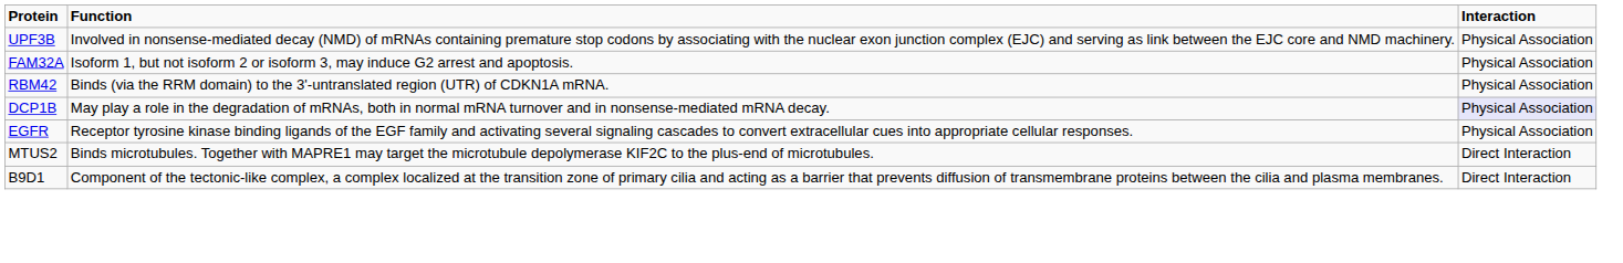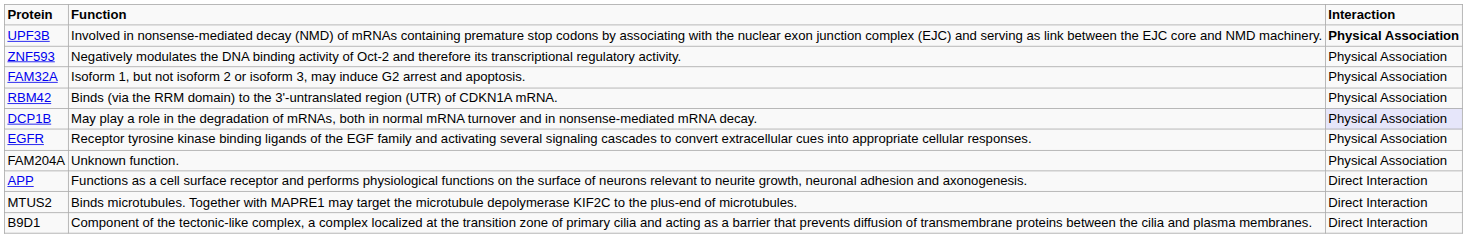 <table class="wikitable">
 <tr>
 <td><strong>Protein</strong></td>
 <td><strong>Function</strong></td>
 <td><strong>Interaction</strong></td>
 </tr>
 <tr>
 <td><a href='#'>UPF3B</a></td>
 <td>Involved in nonsense-mediated decay (NMD) of mRNAs containing premature stop codons by associating with the nuclear exon junction complex (EJC) and serving as link between the EJC core and NMD  machinery.</td>
+<td><strong>Physical Association</strong></td>
+</tr>
+<tr>
+<td><a href='#'>ZNF593</a></td>
+<td>Negatively modulates the DNA binding activity of Oct-2 and therefore its transcriptional regulatory activity.</td>
 <td>Physical Association</td>
 </tr>
 <tr>
 <td><a href='#'>FAM32A</a></td>
 <td>Isoform 1, but not isoform 2 or isoform 3, may induce G2 arrest and apoptosis.</td>
 <td>Physical Association</td>
 </tr>
 <tr>
 <td><a href='#'>RBM42</a></td>
 <td>Binds (via the RRM domain) to the 3'-untranslated region  (UTR) of CDKN1A mRNA.</td>
 <td>Physical Association</td>
 </tr>
 <tr>
 <td><a href='#'>DCP1B</a></td>
 <td>May play a role in the degradation of mRNAs, both in normal mRNA turnover and in nonsense-mediated mRNA decay.</td>
 <td style="background: lavender;">Physical Association</td>
 </tr>
 <tr>
 <td><a href='#'>EGFR</a></td>
 <td>Receptor tyrosine kinase binding ligands of the EGF family and activating several signaling cascades to convert extracellular cues into appropriate cellular responses.</td>
 <td>Physical Association</td>
 </tr>
 <tr>
+<td>FAM204A</td>
+<td>Unknown function.</td>
+<td>Physical Association</td>
+</tr>
+<tr>
+<td><a href='#'>APP</a></td>
+<td>Functions as a cell surface receptor and performs  physiological functions on the surface of neurons relevant to neurite growth, neuronal adhesion and axonogenesis.</td>
+<td>Direct Interaction</td>
+</tr>
+<tr>
 <td>MTUS2</td>
 <td>Binds microtubules. Together with MAPRE1 may target the microtubule depolymerase KIF2C to the plus-end of microtubules.</td>
 <td>Direct Interaction</td>
 </tr>
 <tr>
 <td>B9D1</td>
 <td>Component of the tectonic-like complex, a complex localized at the transition zone of primary cilia and acting as a barrier that prevents diffusion of transmembrane proteins between the cilia and plasma membranes.</td>
 <td>Direct Interaction</td>
 </tr>
 </table>
